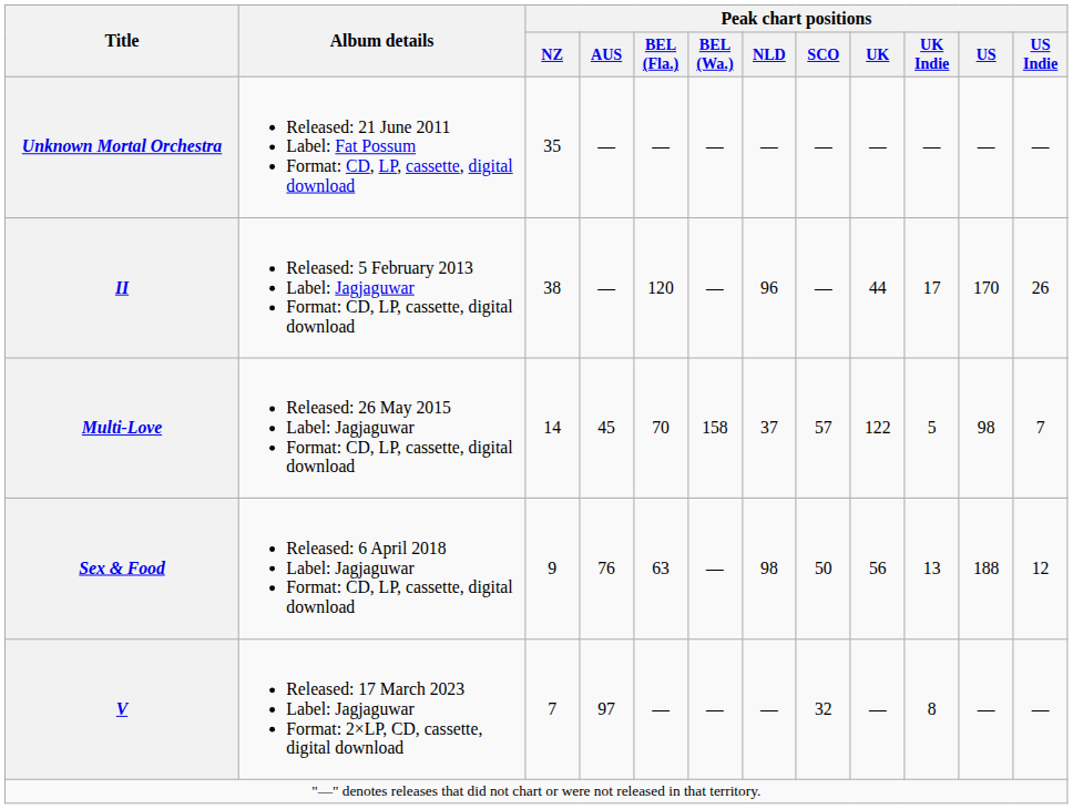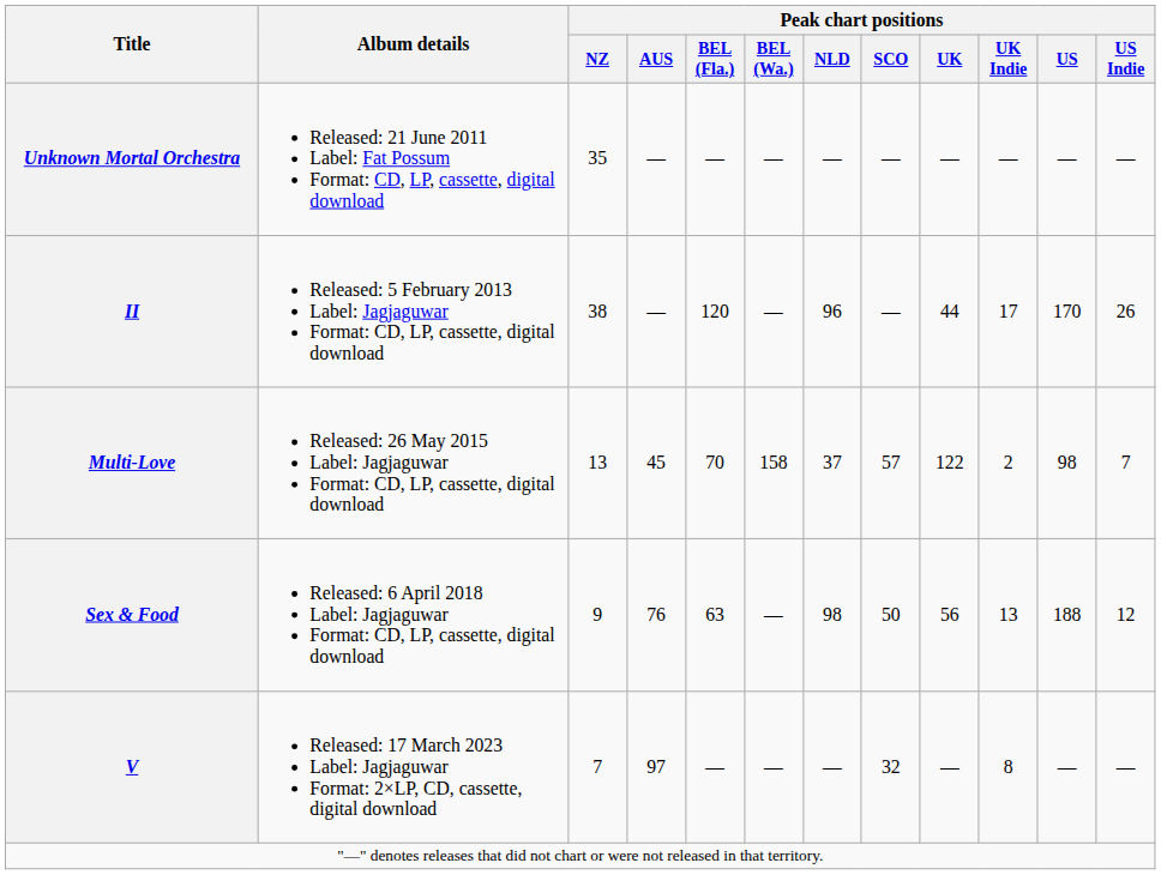 <table class="wikitable plainrowheaders">
 <tr>
 <th scope="col" rowspan="2" style="width:13em;">Title</th>
 <th scope="col" rowspan="2" style="width:16em;">Album details</th>
 <th scope="col" colspan="10">Peak chart positions</th>
 </tr>
 <tr>
 <th scope="col" style="width:3em;font-size:90%;"><a href='#'>NZ</a><br></th>
 <th scope="col" style="width:3em;font-size:90%;"><a href='#'>AUS</a><br></th>
 <th scope="col" style="width:3em;font-size:90%;"><a href='#'>BEL (Fla.)</a><br></th>
 <th scope="col" style="width:3em;font-size:90%;"><a href='#'>BEL (Wa.)</a><br></th>
 <th scope="col" style="width:3em;font-size:90%;"><a href='#'>NLD</a><br></th>
 <th scope="col" style="width:3em;font-size:90%;"><a href='#'>SCO</a><br></th>
 <th scope="col" style="width:3em;font-size:90%;"><a href='#'>UK</a><br></th>
 <th scope="col" style="width:3em;font-size:90%;"><a href='#'>UK<br>Indie</a><br></th>
 <th scope="col" style="width:3em;font-size:90%;"><a href='#'>US</a><br></th>
 <th scope="col" style="width:3em;font-size:90%;"><a href='#'>US<br>Indie</a><br></th>
 </tr>
 <tr>
 <th scope="row"><em><a href='#'>Unknown Mortal Orchestra</a></em></th>
 <td><br><ul><li>Released: 21 June 2011</li><li>Label: <a href='#'>Fat Possum</a></li><li>Format: <a href='#'>CD</a>, <a href='#'>LP</a>, <a href='#'>cassette</a>, <a href='#'>digital download</a></li></ul></td>
 <td align="center">35</td>
 <td align="center">—</td>
 <td align="center">—</td>
 <td align="center">—</td>
 <td align="center">—</td>
 <td align="center">—</td>
 <td align="center">—</td>
 <td align="center">—</td>
 <td align="center">—</td>
 <td align="center">—</td>
 </tr>
 <tr>
 <th scope="row"><em><a href='#'>II</a></em></th>
 <td><br><ul><li>Released: 5 February 2013</li><li>Label: <a href='#'>Jagjaguwar</a></li><li>Format: CD, LP, cassette, digital download</li></ul></td>
 <td align="center">38</td>
 <td align="center">—</td>
 <td align="center">120</td>
 <td align="center">—</td>
 <td align="center">96</td>
 <td align="center">—</td>
 <td align="center">44</td>
 <td align="center">17</td>
 <td align="center">170</td>
 <td align="center">26</td>
 </tr>
 <tr>
 <th scope="row"><em><a href='#'>Multi-Love</a></em></th>
 <td><br><ul><li>Released: 26 May 2015</li><li>Label: Jagjaguwar</li><li>Format: CD, LP, cassette, digital download</li></ul></td>
-<td align="center">14</td>
+<td align="center">13</td>
 <td align="center">45</td>
 <td align="center">70</td>
 <td align="center">158</td>
 <td align="center">37</td>
 <td align="center">57</td>
 <td align="center">122</td>
-<td align="center">5</td>
+<td align="center">2</td>
 <td align="center">98</td>
 <td align="center">7</td>
 </tr>
 <tr>
 <th scope="row"><em><a href='#'>Sex & Food</a></em></th>
 <td><br><ul><li>Released: 6 April 2018</li><li>Label: Jagjaguwar</li><li>Format: CD, LP, cassette, digital download</li></ul></td>
 <td align="center">9</td>
 <td align="center">76</td>
 <td align="center">63</td>
 <td align="center">—</td>
 <td align="center">98</td>
 <td align="center">50</td>
 <td align="center">56</td>
 <td align="center">13</td>
 <td align="center">188</td>
 <td align="center">12</td>
 </tr>
 <tr>
 <th scope="row"><em><a href='#'>V</a></em></th>
 <td><br><ul><li>Released: 17 March 2023</li><li>Label: Jagjaguwar</li><li>Format: 2×LP, CD, cassette, digital download</li></ul></td>
 <td align="center">7</td>
 <td align="center">97</td>
 <td align="center">—</td>
 <td align="center">—</td>
 <td align="center">—</td>
 <td align="center">32</td>
 <td align="center">—</td>
 <td align="center">8</td>
 <td align="center">—</td>
 <td align="center">—</td>
 </tr>
 <tr>
 <td align="center" colspan="13" style="font-size: 85%">"—" denotes releases that did not chart or were not released in that territory.</td>
 </tr>
 </table>
